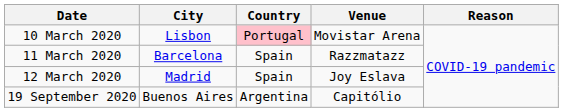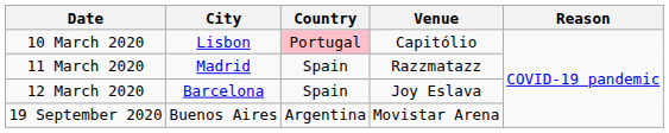 <table class="wikitable" style="text-align:center;">
 <tr>
 <th>Date</th>
 <th>City</th>
 <th>Country</th>
 <th>Venue</th>
 <th>Reason</th>
 </tr>
 <tr>
 <td>10 March 2020</td>
 <td><a href='#'>Lisbon</a></td>
 <td style="background: pink;">Portugal</td>
-<td>Movistar Arena</td>
+<td>Capitólio</td>
 <td rowspan="4"><a href='#'>COVID-19 pandemic</a></td>
 </tr>
 <tr>
 <td>11 March 2020</td>
-<td><a href='#'>Barcelona</a></td>
+<td><a href='#'>Madrid</a></td>
 <td>Spain</td>
 <td>Razzmatazz</td>
 </tr>
 <tr>
 <td>12 March 2020</td>
-<td><a href='#'>Madrid</a></td>
+<td><a href='#'>Barcelona</a></td>
 <td>Spain</td>
 <td>Joy Eslava</td>
 </tr>
 <tr>
 <td>19 September 2020</td>
 <td>Buenos Aires</td>
 <td>Argentina</td>
-<td>Capitólio</td>
+<td>Movistar Arena</td>
 </tr>
 </table>
